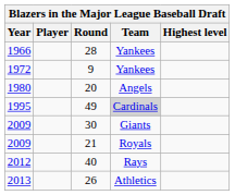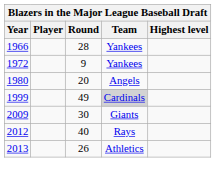 <table class="wikitable sortable collapsible" style="text-align:center">
 <tr>
 <th colspan=5>Blazers in the Major League Baseball Draft</th>
 </tr>
 <tr>
 <th>Year</th>
 <th>Player</th>
 <th>Round</th>
 <th>Team</th>
 <th>Highest level</th>
 </tr>
 <tr>
 <td><a href='#'>1966</a></td>
 <td></td>
 <td>28</td>
 <td><a href='#'>Yankees</a></td>
 <td></td>
 </tr>
 <tr>
 <td><a href='#'>1972</a></td>
 <td></td>
 <td>9</td>
 <td><a href='#'>Yankees</a></td>
 <td></td>
 </tr>
 <tr>
 <td><a href='#'>1980</a></td>
 <td></td>
 <td>20</td>
 <td><a href='#'>Angels</a></td>
 <td></td>
 </tr>
 <tr>
-<td><a href='#'>1995</a></td>
+<td><a href='#'>1999</a></td>
 <td></td>
 <td>49</td>
 <td style="background: lightgrey;"><a href='#'>Cardinals</a></td>
 <td></td>
 </tr>
 <tr>
 <td><a href='#'>2009</a></td>
 <td></td>
 <td>30</td>
 <td><a href='#'>Giants</a></td>
-<td></td>
-</tr>
-<tr>
-<td><a href='#'>2009</a></td>
-<td></td>
-<td>21</td>
-<td><a href='#'>Royals</a></td>
 <td></td>
 </tr>
 <tr>
 <td><a href='#'>2012</a></td>
 <td></td>
 <td>40</td>
 <td><a href='#'>Rays</a></td>
 <td></td>
 </tr>
 <tr>
 <td><a href='#'>2013</a></td>
 <td></td>
 <td>26</td>
 <td><a href='#'>Athletics</a></td>
 <td></td>
 </tr>
 </table>
